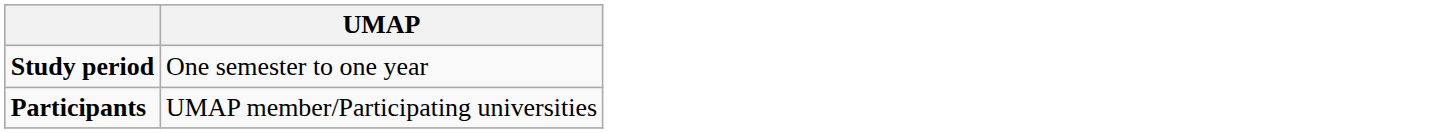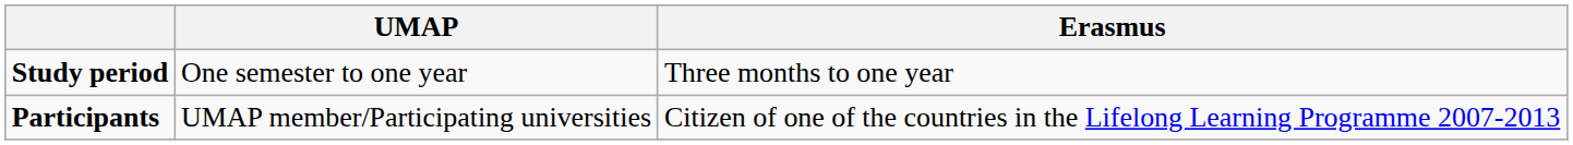 <table class="wikitable">
 <tr --->
 <th></th>
 <th>UMAP</th>
+<th>Erasmus</th>
 </tr>
 <tr --->
 <td><strong>Study period</strong></td>
 <td>One semester to one year</td>
+<td>Three months to one year</td>
 </tr>
 <tr --->
 <td><strong>Participants</strong></td>
 <td>UMAP member/Participating universities</td>
+<td>Citizen of one of the countries in the <a href='#'>Lifelong Learning Programme 2007-2013</a></td>
 </tr>
 </table>
